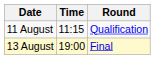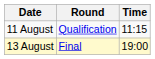 <table class="wikitable">
 <tr>
 <th>Date</th>
+<th>Round</th>
 <th>Time</th>
-<th>Round</th>
 </tr>
 <tr>
 <td>11 August</td>
+<td><a href='#'>Qualification</a></td>
 <td>11:15</td>
-<td><a href='#'>Qualification</a></td>
 </tr>
 <tr style=background:lemonchiffon>
 <td>13 August</td>
+<td><a href='#'>Final</a></td>
 <td>19:00</td>
-<td><a href='#'>Final</a></td>
 </tr>
 </table>
